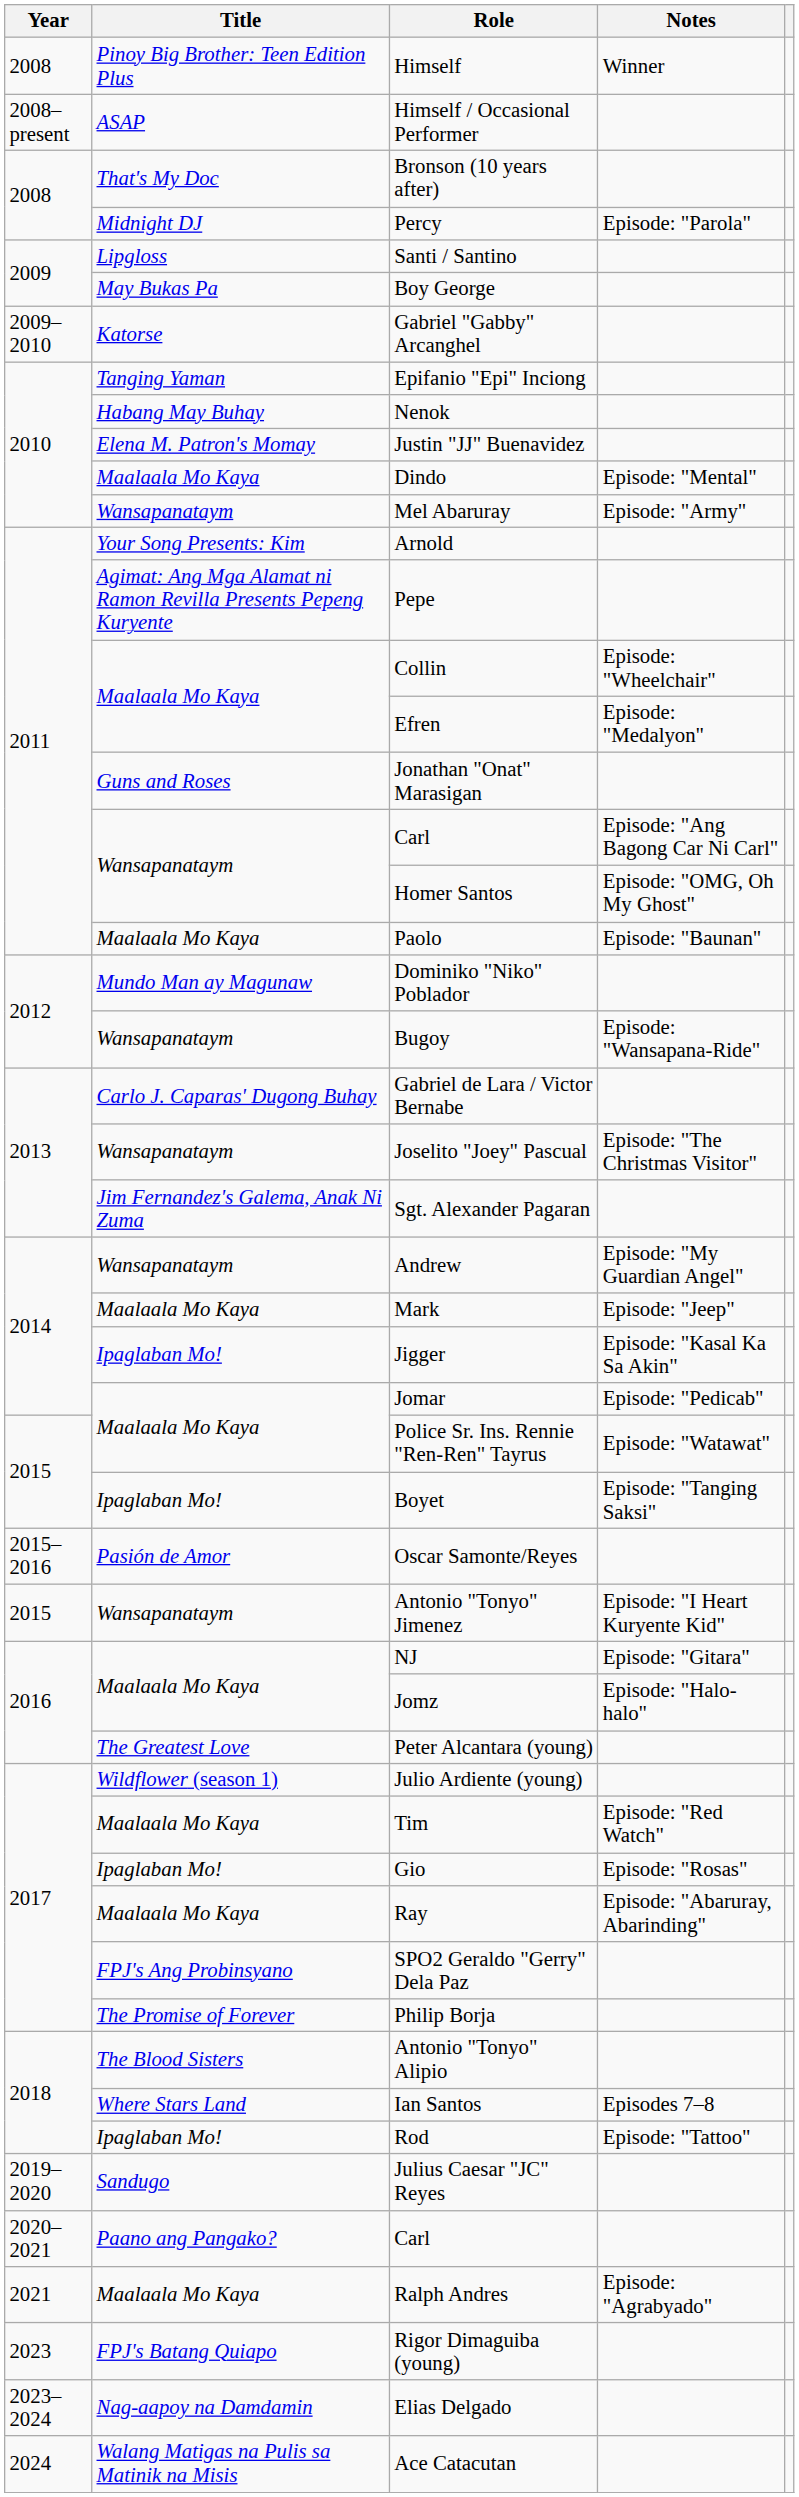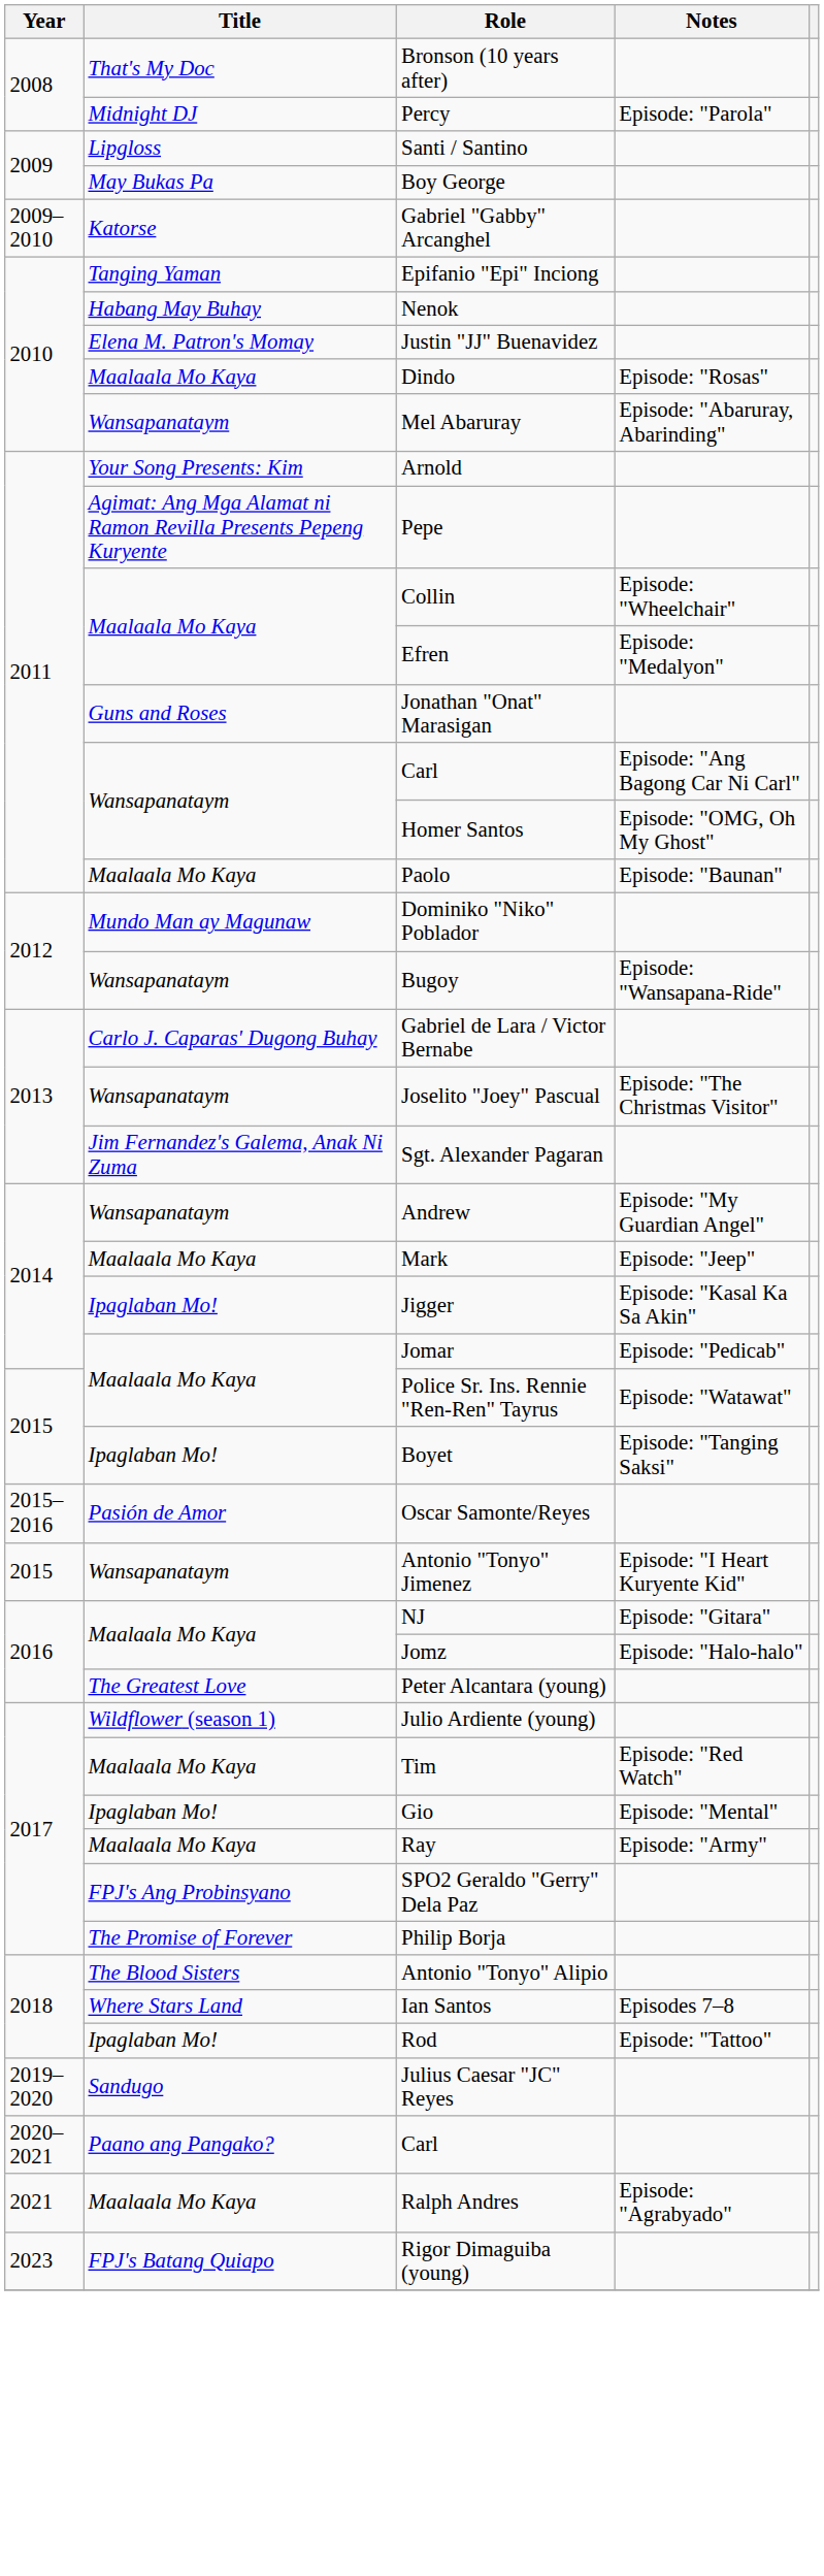 <table class="wikitable sortable">
 <tr>
 <th>Year</th>
 <th>Title</th>
 <th>Role</th>
 <th class="unsortable">Notes</th>
 <th class="unsortable"></th>
-</tr>
-<tr>
-<td>2008</td>
-<td><em><a href='#'>Pinoy Big Brother: Teen Edition Plus</a></em></td>
-<td>Himself</td>
-<td>Winner</td>
-<td></td>
-</tr>
-<tr>
-<td>2008–present</td>
-<td><em><a href='#'>ASAP</a></em></td>
-<td>Himself / Occasional Performer</td>
-<td></td>
-<td></td>
 </tr>
 <tr>
 <td rowspan="2">2008</td>
 <td><em><a href='#'>That's My Doc</a></em></td>
 <td>Bronson (10 years after)</td>
 <td></td>
 <td></td>
 </tr>
 <tr>
 <td><em><a href='#'>Midnight DJ</a></em></td>
 <td>Percy</td>
 <td>Episode: "Parola"</td>
 <td></td>
 </tr>
 <tr>
 <td rowspan="2">2009</td>
 <td><em><a href='#'>Lipgloss</a></em></td>
 <td>Santi / Santino</td>
 <td></td>
 <td></td>
 </tr>
 <tr>
 <td><em><a href='#'>May Bukas Pa</a></em></td>
 <td>Boy George</td>
 <td></td>
 <td></td>
 </tr>
 <tr>
 <td>2009–2010</td>
 <td><em><a href='#'>Katorse</a></em></td>
 <td>Gabriel "Gabby" Arcanghel</td>
 <td></td>
 <td></td>
 </tr>
 <tr>
 <td rowspan="5">2010</td>
 <td><em><a href='#'>Tanging Yaman</a></em></td>
 <td>Epifanio "Epi" Inciong</td>
 <td></td>
 <td></td>
 </tr>
 <tr>
 <td><em><a href='#'>Habang May Buhay</a></em></td>
 <td>Nenok</td>
 <td></td>
 <td></td>
 </tr>
 <tr>
 <td><em><a href='#'>Elena M. Patron's Momay</a></em></td>
 <td>Justin "JJ" Buenavidez</td>
 <td></td>
 <td></td>
 </tr>
 <tr>
 <td><em><a href='#'>Maalaala Mo Kaya</a></em></td>
 <td>Dindo</td>
-<td>Episode: "Mental"</td>
+<td>Episode: "Rosas"</td>
 <td></td>
 </tr>
 <tr>
 <td><em><a href='#'>Wansapanataym</a></em></td>
 <td>Mel Abaruray</td>
-<td>Episode: "Army"</td>
+<td>Episode: "Abaruray, Abarinding"</td>
 <td></td>
 </tr>
 <tr>
 <td rowspan="8">2011</td>
 <td><em><a href='#'>Your Song Presents: Kim</a></em></td>
 <td>Arnold</td>
 <td></td>
 <td></td>
 </tr>
 <tr>
 <td><em><a href='#'>Agimat: Ang Mga Alamat ni Ramon Revilla Presents Pepeng Kuryente</a></em></td>
 <td>Pepe</td>
 <td></td>
 <td></td>
 </tr>
 <tr>
 <td rowspan="2"><em><a href='#'>Maalaala Mo Kaya</a></em></td>
 <td>Collin</td>
 <td>Episode: "Wheelchair"</td>
 <td></td>
 </tr>
 <tr>
 <td>Efren</td>
 <td>Episode: "Medalyon"</td>
 <td></td>
 </tr>
 <tr>
 <td><em><a href='#'>Guns and Roses</a></em></td>
 <td>Jonathan "Onat" Marasigan</td>
 <td></td>
 <td></td>
 </tr>
 <tr>
 <td rowspan="2"><em>Wansapanataym</em></td>
 <td>Carl</td>
 <td>Episode: "Ang Bagong Car Ni Carl"</td>
 <td></td>
 </tr>
 <tr>
 <td>Homer Santos</td>
 <td>Episode: "OMG, Oh My Ghost"</td>
 <td></td>
 </tr>
 <tr>
 <td><em>Maalaala Mo Kaya</em></td>
 <td>Paolo</td>
 <td>Episode: "Baunan"</td>
 <td></td>
 </tr>
 <tr>
 <td rowspan="2">2012</td>
 <td><em><a href='#'>Mundo Man ay Magunaw</a></em></td>
 <td>Dominiko "Niko" Poblador</td>
 <td></td>
 <td></td>
 </tr>
 <tr>
 <td><em>Wansapanataym</em></td>
 <td>Bugoy</td>
 <td>Episode: "Wansapana-Ride"</td>
 <td></td>
 </tr>
 <tr>
 <td rowspan="3">2013</td>
 <td><em><a href='#'>Carlo J. Caparas' Dugong Buhay</a></em></td>
 <td>Gabriel de Lara / Victor Bernabe</td>
 <td></td>
 <td></td>
 </tr>
 <tr>
 <td><em>Wansapanataym</em></td>
 <td>Joselito "Joey" Pascual</td>
 <td>Episode: "The Christmas Visitor"</td>
 <td></td>
 </tr>
 <tr>
 <td><em><a href='#'>Jim Fernandez's Galema, Anak Ni Zuma</a></em></td>
 <td>Sgt. Alexander Pagaran</td>
 <td></td>
 <td></td>
 </tr>
 <tr>
 <td rowspan="4">2014</td>
 <td><em>Wansapanataym</em></td>
 <td>Andrew</td>
 <td>Episode: "My Guardian Angel"</td>
 <td></td>
 </tr>
 <tr>
 <td><em>Maalaala Mo Kaya</em></td>
 <td>Mark</td>
 <td>Episode: "Jeep"</td>
 <td></td>
 </tr>
 <tr>
 <td><em><a href='#'>Ipaglaban Mo!</a></em></td>
 <td>Jigger</td>
 <td>Episode: "Kasal Ka Sa Akin"</td>
 <td></td>
 </tr>
 <tr>
 <td rowspan="2"><em>Maalaala Mo Kaya</em></td>
 <td>Jomar</td>
 <td>Episode: "Pedicab"</td>
 <td></td>
 </tr>
 <tr>
 <td rowspan="2">2015</td>
 <td>Police Sr. Ins. Rennie "Ren-Ren" Tayrus</td>
 <td>Episode: "Watawat"</td>
 <td></td>
 </tr>
 <tr>
 <td><em>Ipaglaban Mo!</em></td>
 <td>Boyet</td>
 <td>Episode: "Tanging Saksi"</td>
 <td></td>
 </tr>
 <tr>
 <td>2015–2016</td>
 <td><em><a href='#'>Pasión de Amor</a></em></td>
 <td>Oscar Samonte/Reyes</td>
 <td></td>
 <td></td>
 </tr>
 <tr>
 <td>2015</td>
 <td><em>Wansapanataym</em></td>
 <td>Antonio "Tonyo" Jimenez</td>
 <td>Episode: "I Heart Kuryente Kid"</td>
 <td></td>
 </tr>
 <tr>
 <td rowspan="3">2016</td>
 <td rowspan="2"><em>Maalaala Mo Kaya</em></td>
 <td>NJ</td>
 <td>Episode: "Gitara"</td>
 <td></td>
 </tr>
 <tr>
 <td>Jomz</td>
 <td>Episode: "Halo-halo"</td>
 <td></td>
 </tr>
 <tr>
 <td><em><a href='#'>The Greatest Love</a></em></td>
 <td>Peter Alcantara (young)</td>
 <td></td>
 <td></td>
 </tr>
 <tr>
 <td rowspan="6">2017</td>
 <td><a href='#'><em>Wildflower</em> (season 1)</a></td>
 <td>Julio Ardiente (young)</td>
 <td></td>
 <td></td>
 </tr>
 <tr>
 <td><em>Maalaala Mo Kaya</em></td>
 <td>Tim</td>
 <td>Episode: "Red Watch"</td>
 <td></td>
 </tr>
 <tr>
 <td><em>Ipaglaban Mo!</em></td>
 <td>Gio</td>
-<td>Episode: "Rosas"</td>
+<td>Episode: "Mental"</td>
 <td></td>
 </tr>
 <tr>
 <td><em>Maalaala Mo Kaya</em></td>
 <td>Ray</td>
-<td>Episode: "Abaruray, Abarinding"</td>
+<td>Episode: "Army"</td>
 <td></td>
 </tr>
 <tr>
 <td><em><a href='#'>FPJ's Ang Probinsyano</a></em></td>
 <td>SPO2 Geraldo "Gerry" Dela Paz</td>
 <td></td>
 <td></td>
 </tr>
 <tr>
 <td><em><a href='#'>The Promise of Forever</a></em></td>
 <td>Philip Borja</td>
 <td></td>
 <td></td>
 </tr>
 <tr>
 <td rowspan="3">2018</td>
 <td><em><a href='#'>The Blood Sisters</a></em></td>
 <td>Antonio "Tonyo" Alipio</td>
 <td></td>
 <td></td>
 </tr>
 <tr>
 <td><em><a href='#'>Where Stars Land</a></em></td>
 <td>Ian Santos</td>
 <td>Episodes 7–8</td>
 <td></td>
 </tr>
 <tr>
 <td><em>Ipaglaban Mo!</em></td>
 <td>Rod</td>
 <td>Episode: "Tattoo"</td>
 <td></td>
 </tr>
 <tr>
 <td>2019–2020</td>
 <td><em><a href='#'>Sandugo</a></em></td>
 <td>Julius Caesar "JC" Reyes</td>
 <td></td>
 <td></td>
 </tr>
 <tr>
 <td>2020–2021</td>
 <td><em><a href='#'>Paano ang Pangako?</a></em></td>
 <td>Carl</td>
 <td></td>
 <td></td>
 </tr>
 <tr>
 <td>2021</td>
 <td><em>Maalaala Mo Kaya</em></td>
 <td>Ralph Andres</td>
 <td>Episode: "Agrabyado"</td>
 <td></td>
 </tr>
 <tr>
 <td>2023</td>
 <td><em><a href='#'>FPJ's Batang Quiapo</a></em></td>
 <td>Rigor Dimaguiba (young)</td>
 <td></td>
 <td></td>
 </tr>
 <tr>
-<td>2023–2024</td>
-<td><em><a href='#'>Nag-aapoy na Damdamin</a></em></td>
-<td>Elias Delgado</td>
-<td></td>
-<td></td>
-</tr>
-<tr>
-<td>2024</td>
-<td><em><a href='#'>Walang Matigas na Pulis sa Matinik na Misis</a></em></td>
-<td>Ace Catacutan</td>
-<td></td>
-<td></td>
-</tr>
-<tr>
 </tr>
 </table>
